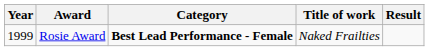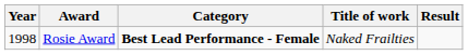 <table class="wikitable sortable">
 <tr>
 <th>Year</th>
 <th>Award</th>
 <th>Category</th>
 <th>Title of work</th>
 <th>Result</th>
 </tr>
 <tr>
-<td>1999</td>
+<td>1998</td>
 <td><a href='#'>Rosie Award</a></td>
 <td><strong>Best Lead Performance - Female</strong></td>
 <td><em>Naked Frailties</em></td>
 <td></td>
 </tr>
 </table>
